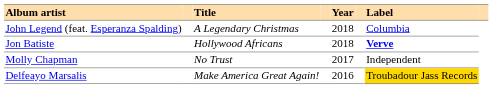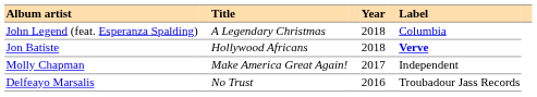 <table cellspacing="0" cellpadding="2" border="0">
 <tr style="background:#ffdead;">
 <th style="text-align:left; border-bottom:1px solid gray; border-top:1px solid gray;">Album artist</th>
 <th style="width:10px; border-bottom:1px solid gray; border-top:1px solid gray;"></th>
 <th style="text-align:left; border-bottom:1px solid gray; border-top:1px solid gray;">Title</th>
 <th style="width:10px; border-bottom:1px solid gray; border-top:1px solid gray;"></th>
 <th style="text-align:left; border-bottom:1px solid gray; border-top:1px solid gray;">Year</th>
 <th style="width:10px; border-bottom:1px solid gray; border-top:1px solid gray;"></th>
 <th style="text-align:left; border-bottom:1px solid gray; border-top:1px solid gray;">Label</th>
 <th style="width:10px; border-bottom:1px solid gray; border-top:1px solid gray;"></th>
 </tr>
 <tr>
 <td style="border-bottom:1px solid gray;"><a href='#'>John Legend</a> (feat. <a href='#'>Esperanza Spalding</a>)</td>
 <td style="border-bottom:1px solid gray;"></td>
 <td style="border-bottom:1px solid gray;"><em>A Legendary Christmas</em></td>
 <td style="border-bottom:1px solid gray;"></td>
 <td style="border-bottom:1px solid gray;">2018</td>
 <td style="border-bottom:1px solid gray;"></td>
 <td style="border-bottom:1px solid gray;"><a href='#'>Columbia</a></td>
 </tr>
 <tr>
 <td style="border-bottom:1px solid gray;"><a href='#'>Jon Batiste</a></td>
 <td style="border-bottom:1px solid gray;"></td>
 <td style="border-bottom:1px solid gray;"><em>Hollywood Africans</em></td>
 <td style="border-bottom:1px solid gray;"></td>
 <td style="border-bottom:1px solid gray;">2018</td>
 <td style="border-bottom:1px solid gray;"></td>
 <td style="border-bottom:1px solid gray;"><strong><a href='#'>Verve</a></strong></td>
 </tr>
 <tr>
 <td style="border-bottom:1px solid gray;"><a href='#'>Molly Chapman</a></td>
 <td style="border-bottom:1px solid gray;"></td>
-<td style="border-bottom:1px solid gray;"><em>No Trust</em></td>
+<td style="border-bottom:1px solid gray;"><em>Make America Great Again!</em></td>
 <td style="border-bottom:1px solid gray;"></td>
 <td style="border-bottom:1px solid gray;">2017</td>
 <td style="border-bottom:1px solid gray;"></td>
 <td style="border-bottom:1px solid gray;">Independent</td>
 </tr>
 <tr>
 <td style="border-bottom:1px solid gray;"><a href='#'>Delfeayo Marsalis</a></td>
 <td style="border-bottom:1px solid gray;"></td>
-<td style="border-bottom:1px solid gray;"><em>Make America Great Again!</em></td>
+<td style="border-bottom:1px solid gray;"><em>No Trust</em></td>
 <td style="border-bottom:1px solid gray;"></td>
 <td style="border-bottom:1px solid gray;">2016</td>
 <td style="border-bottom:1px solid gray;"></td>
-<td style="background: gold; border-bottom:1px solid gray;">Troubadour Jass Records</td>
+<td style="border-bottom:1px solid gray;">Troubadour Jass Records</td>
 </tr>
 </table>
